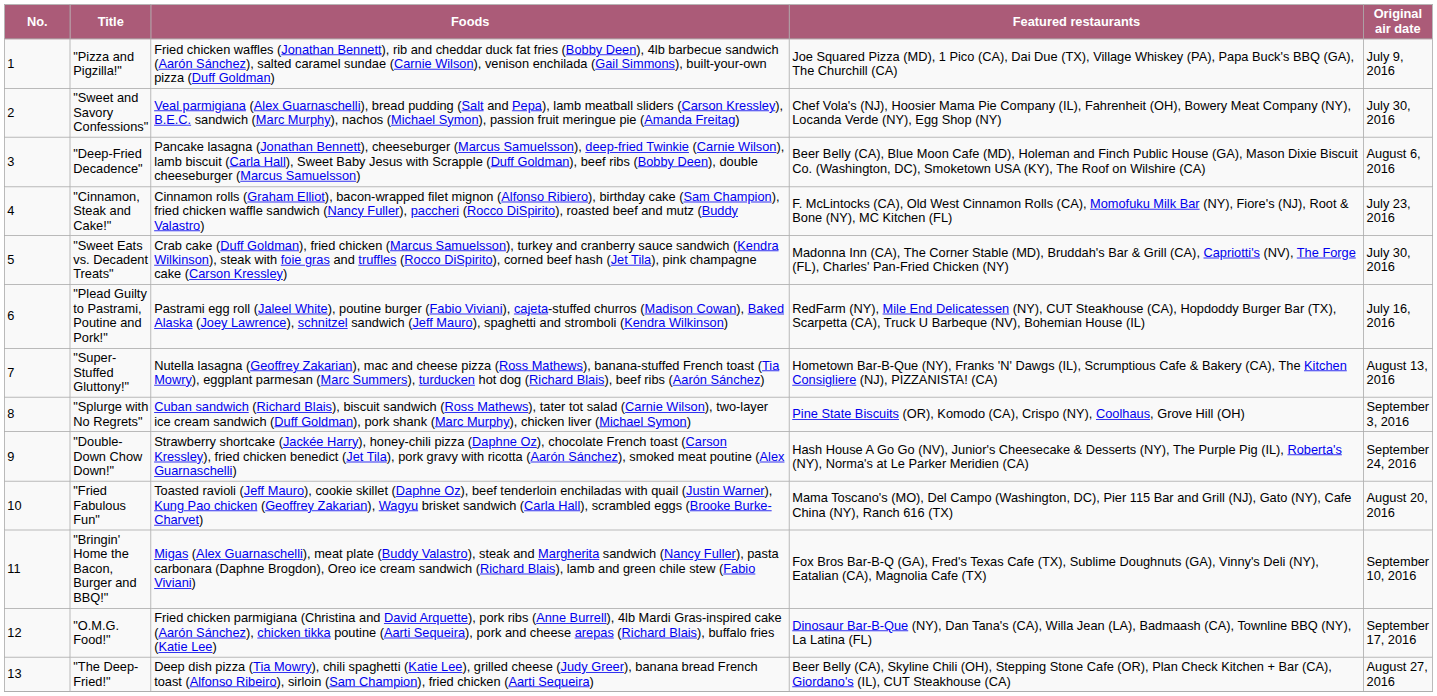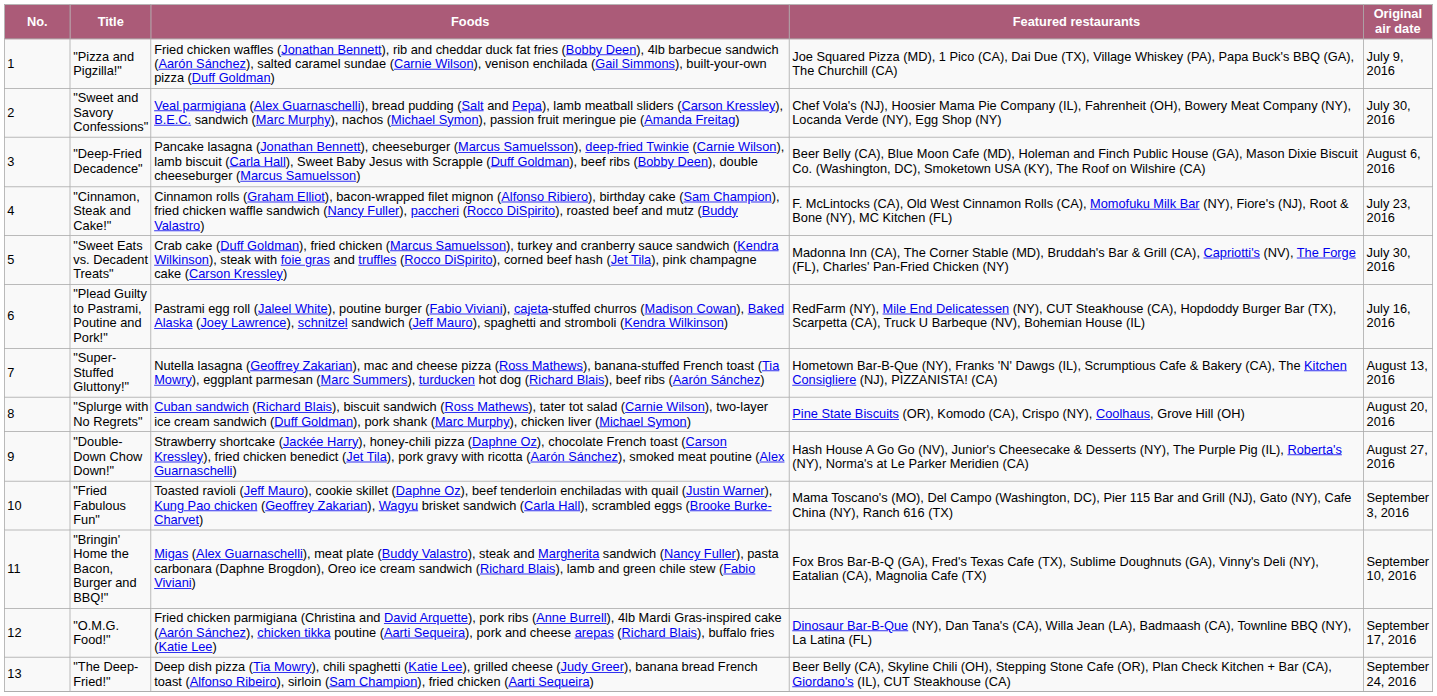 <table class="wikitable plainrowheaders" style="width:90%;">
 <tr>
 <th style="background-color: #ab5b78; color: #FFFFFF;" width=5%>No.</th>
 <th style="background-color: #ab5b78; color: #FFFFFF;">Title</th>
 <th style="background-color: #ab5b78; color: #FFFFFF;" width=50%>Foods</th>
 <th style="background-color: #ab5b78; color: #FFFFFF;" width=70%>Featured restaurants</th>
 <th style="background-color: #ab5b78; color: #FFFFFF;">Original air date</th>
 </tr>
 <tr>
 <td>1</td>
 <td>"Pizza and Pigzilla!"</td>
 <td>Fried chicken waffles (<a href='#'>Jonathan Bennett</a>), rib and cheddar duck fat fries (<a href='#'>Bobby Deen</a>), 4lb barbecue sandwich (<a href='#'>Aarón Sánchez</a>), salted caramel sundae (<a href='#'>Carnie Wilson</a>), venison enchilada (<a href='#'>Gail Simmons</a>), built-your-own pizza (<a href='#'>Duff Goldman</a>)</td>
 <td>Joe Squared Pizza (MD), 1 Pico (CA), Dai Due (TX), Village Whiskey (PA), Papa Buck's BBQ (GA), The Churchill (CA)</td>
 <td>July 9, 2016</td>
 </tr>
 <tr>
 <td>2</td>
 <td>"Sweet and Savory Confessions"</td>
 <td><a href='#'>Veal parmigiana</a> (<a href='#'>Alex Guarnaschelli</a>), bread pudding (<a href='#'>Salt</a> and <a href='#'>Pepa</a>), lamb meatball sliders (<a href='#'>Carson Kressley</a>), <a href='#'>B.E.C.</a> sandwich (<a href='#'>Marc Murphy</a>), nachos (<a href='#'>Michael Symon</a>), passion fruit meringue pie (<a href='#'>Amanda Freitag</a>)</td>
 <td>Chef Vola's (NJ), Hoosier Mama Pie Company (IL), Fahrenheit (OH), Bowery Meat Company (NY), Locanda Verde (NY), Egg Shop (NY)</td>
 <td>July 30, 2016</td>
 </tr>
 <tr>
 <td>3</td>
 <td>"Deep-Fried Decadence"</td>
 <td>Pancake lasagna (<a href='#'>Jonathan Bennett</a>), cheeseburger (<a href='#'>Marcus Samuelsson</a>), <a href='#'>deep-fried Twinkie</a> (<a href='#'>Carnie Wilson</a>), lamb biscuit (<a href='#'>Carla Hall</a>), Sweet Baby Jesus with Scrapple (<a href='#'>Duff Goldman</a>), beef ribs (<a href='#'>Bobby Deen</a>), double cheeseburger (<a href='#'>Marcus Samuelsson</a>)</td>
 <td>Beer Belly (CA), Blue Moon Cafe (MD), Holeman and Finch Public House (GA), Mason Dixie Biscuit Co. (Washington, DC), Smoketown USA (KY), The Roof on Wilshire (CA)</td>
 <td>August 6, 2016</td>
 </tr>
 <tr>
 <td>4</td>
 <td>"Cinnamon, Steak and Cake!"</td>
 <td>Cinnamon rolls (<a href='#'>Graham Elliot</a>), bacon-wrapped filet mignon (<a href='#'>Alfonso Ribiero</a>), birthday cake (<a href='#'>Sam Champion</a>), fried chicken waffle sandwich (<a href='#'>Nancy Fuller</a>), <a href='#'>paccheri</a> (<a href='#'>Rocco DiSpirito</a>), roasted beef and mutz (<a href='#'>Buddy Valastro</a>)</td>
 <td>F. McLintocks (CA), Old West Cinnamon Rolls (CA), <a href='#'>Momofuku Milk Bar</a> (NY), Fiore's (NJ), Root & Bone (NY), MC Kitchen (FL)</td>
 <td>July 23, 2016</td>
 </tr>
 <tr>
 <td>5</td>
 <td>"Sweet Eats vs. Decadent Treats"</td>
 <td>Crab cake (<a href='#'>Duff Goldman</a>), fried chicken (<a href='#'>Marcus Samuelsson</a>), turkey and cranberry sauce sandwich (<a href='#'>Kendra Wilkinson</a>), steak with <a href='#'>foie gras</a> and <a href='#'>truffles</a> (<a href='#'>Rocco DiSpirito</a>), corned beef hash (<a href='#'>Jet Tila</a>), pink champagne cake (<a href='#'>Carson Kressley</a>)</td>
 <td>Madonna Inn (CA), The Corner Stable (MD), Bruddah's Bar & Grill (CA), <a href='#'>Capriotti's</a> (NV), <a href='#'>The Forge</a> (FL), Charles' Pan-Fried Chicken (NY)</td>
 <td>July 30, 2016</td>
 </tr>
 <tr>
 <td>6</td>
 <td>"Plead Guilty to Pastrami, Poutine and Pork!"</td>
 <td>Pastrami egg roll (<a href='#'>Jaleel White</a>), poutine burger (<a href='#'>Fabio Viviani</a>), <a href='#'>cajeta</a>-stuffed churros (<a href='#'>Madison Cowan</a>), <a href='#'>Baked Alaska</a> (<a href='#'>Joey Lawrence</a>), <a href='#'>schnitzel</a> sandwich (<a href='#'>Jeff Mauro</a>), spaghetti and stromboli (<a href='#'>Kendra Wilkinson</a>)</td>
 <td>RedFarm (NY), <a href='#'>Mile End Delicatessen</a> (NY), CUT Steakhouse (CA), Hopdoddy Burger Bar (TX), Scarpetta (CA), Truck U Barbeque (NV), Bohemian House (IL)</td>
 <td>July 16, 2016</td>
 </tr>
 <tr>
 <td>7</td>
 <td>"Super-Stuffed Gluttony!"</td>
 <td>Nutella lasagna (<a href='#'>Geoffrey Zakarian</a>), mac and cheese pizza (<a href='#'>Ross Mathews</a>), banana-stuffed French toast (<a href='#'>Tia Mowry</a>), eggplant parmesan (<a href='#'>Marc Summers</a>), <a href='#'>turducken</a> hot dog (<a href='#'>Richard Blais</a>), beef ribs (<a href='#'>Aarón Sánchez</a>)</td>
 <td>Hometown Bar-B-Que (NY), Franks 'N' Dawgs (IL), Scrumptious Cafe & Bakery (CA), The <a href='#'>Kitchen Consigliere</a> (NJ), PIZZANISTA! (CA)</td>
 <td>August 13, 2016</td>
 </tr>
 <tr>
 <td>8</td>
 <td>"Splurge with No Regrets"</td>
 <td><a href='#'>Cuban sandwich</a> (<a href='#'>Richard Blais</a>), biscuit sandwich (<a href='#'>Ross Mathews</a>), tater tot salad (<a href='#'>Carnie Wilson</a>), two-layer ice cream sandwich (<a href='#'>Duff Goldman</a>), pork shank (<a href='#'>Marc Murphy</a>), chicken liver (<a href='#'>Michael Symon</a>)</td>
 <td><a href='#'>Pine State Biscuits</a> (OR), Komodo (CA), Crispo (NY), <a href='#'>Coolhaus</a>, Grove Hill (OH)</td>
-<td>September 3, 2016</td>
+<td>August 20, 2016</td>
 </tr>
 <tr>
 <td>9</td>
 <td>"Double-Down Chow Down!"</td>
 <td>Strawberry shortcake (<a href='#'>Jackée Harry</a>), honey-chili pizza (<a href='#'>Daphne Oz</a>), chocolate French toast (<a href='#'>Carson Kressley</a>), fried chicken benedict (<a href='#'>Jet Tila</a>), pork gravy with ricotta (<a href='#'>Aarón Sánchez</a>), smoked meat poutine (<a href='#'>Alex Guarnaschelli</a>)</td>
 <td>Hash House A Go Go (NV), Junior's Cheesecake & Desserts (NY), The Purple Pig (IL), <a href='#'>Roberta's</a> (NY), Norma's at Le Parker Meridien (CA)</td>
-<td>September 24, 2016</td>
+<td>August 27, 2016</td>
 </tr>
 <tr>
 <td>10</td>
 <td>"Fried Fabulous Fun"</td>
 <td>Toasted ravioli (<a href='#'>Jeff Mauro</a>), cookie skillet (<a href='#'>Daphne Oz</a>), beef tenderloin enchiladas with quail (<a href='#'>Justin Warner</a>), <a href='#'>Kung Pao chicken</a> (<a href='#'>Geoffrey Zakarian</a>), <a href='#'>Wagyu</a> brisket sandwich (<a href='#'>Carla Hall</a>), scrambled eggs (<a href='#'>Brooke Burke-Charvet</a>)</td>
 <td>Mama Toscano's (MO), Del Campo (Washington, DC), Pier 115 Bar and Grill (NJ), Gato (NY), Cafe China (NY), Ranch 616 (TX)</td>
-<td>August 20, 2016</td>
+<td>September 3, 2016</td>
 </tr>
 <tr>
 <td>11</td>
 <td>"Bringin' Home the Bacon, Burger and BBQ!"</td>
 <td><a href='#'>Migas</a> (<a href='#'>Alex Guarnaschelli</a>), meat plate (<a href='#'>Buddy Valastro</a>), steak and <a href='#'>Margherita</a> sandwich (<a href='#'>Nancy Fuller</a>), pasta carbonara (Daphne Brogdon), Oreo ice cream sandwich (<a href='#'>Richard Blais</a>), lamb and green chile stew (<a href='#'>Fabio Viviani</a>)</td>
 <td>Fox Bros Bar-B-Q (GA), Fred's Texas Cafe (TX), Sublime Doughnuts (GA), Vinny's Deli (NY), Eatalian (CA), Magnolia Cafe (TX)</td>
 <td>September 10, 2016</td>
 </tr>
 <tr>
 <td>12</td>
 <td>"O.M.G. Food!"</td>
 <td>Fried chicken parmigiana (Christina and <a href='#'>David Arquette</a>), pork ribs (<a href='#'>Anne Burrell</a>), 4lb Mardi Gras-inspired cake (<a href='#'>Aarón Sánchez</a>), <a href='#'>chicken tikka</a> poutine (<a href='#'>Aarti Sequeira</a>), pork and cheese <a href='#'>arepas</a> (<a href='#'>Richard Blais</a>), buffalo fries (<a href='#'>Katie Lee</a>)</td>
 <td><a href='#'>Dinosaur Bar-B-Que</a> (NY), Dan Tana's (CA), Willa Jean (LA), Badmaash (CA), Townline BBQ (NY), La Latina (FL)</td>
 <td>September 17, 2016</td>
 </tr>
 <tr>
 <td>13</td>
 <td>"The Deep-Fried!"</td>
 <td>Deep dish pizza (<a href='#'>Tia Mowry</a>), chili spaghetti (<a href='#'>Katie Lee</a>), grilled cheese (<a href='#'>Judy Greer</a>), banana bread French toast (<a href='#'>Alfonso Ribeiro</a>), sirloin (<a href='#'>Sam Champion</a>), fried chicken (<a href='#'>Aarti Sequeira</a>)</td>
 <td>Beer Belly (CA), Skyline Chili (OH), Stepping Stone Cafe (OR), Plan Check Kitchen + Bar (CA), <a href='#'>Giordano's</a> (IL), CUT Steakhouse (CA)</td>
-<td>August 27, 2016</td>
+<td>September 24, 2016</td>
 </tr>
 <tr>
 </tr>
 </table>
